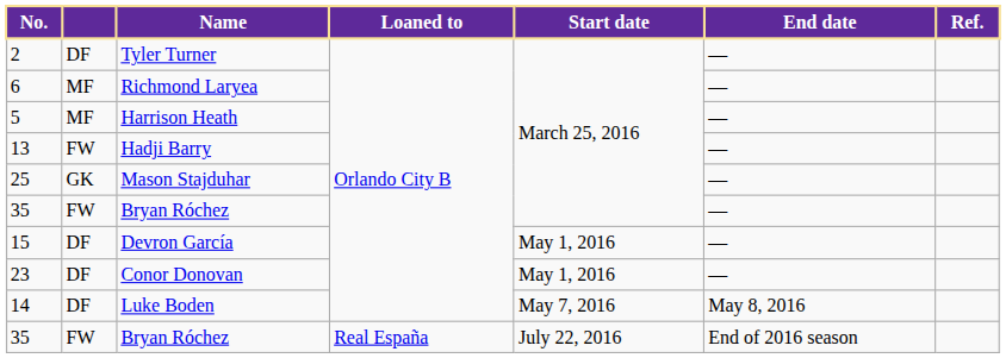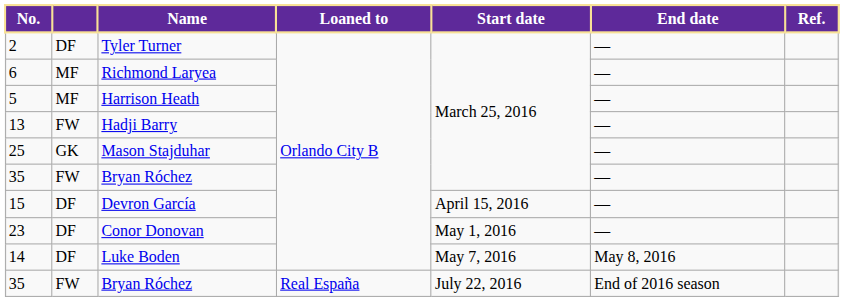 <table class="wikitable sortable" style="width:90%; text-align:center; font-size:95%; text-align:left;">
 <tr>
 <th style="background:#5E299A; color:white; border:2px solid #F8E196;">No.</th>
 <th style="background:#5E299A; color:white; border:2px solid #F8E196;"></th>
 <th style="background:#5E299A; color:white; border:2px solid #F8E196;">Name</th>
 <th style="background:#5E299A; color:white; border:2px solid #F8E196;">Loaned to</th>
 <th style="background:#5E299A; color:white; border:2px solid #F8E196;">Start date</th>
 <th style="background:#5E299A; color:white; border:2px solid #F8E196;">End date</th>
 <th style="background:#5E299A; color:white; border:2px solid #F8E196;">Ref.</th>
 </tr>
 <tr>
 <td>2</td>
 <td>DF</td>
 <td> <a href='#'>Tyler Turner</a></td>
 <td rowspan="9"> <a href='#'>Orlando City B</a></td>
 <td rowspan="6">March 25, 2016</td>
 <td>—</td>
 <td></td>
 </tr>
 <tr>
 <td>6</td>
 <td>MF</td>
 <td> <a href='#'>Richmond Laryea</a></td>
 <td>—</td>
 <td></td>
 </tr>
 <tr>
 <td>5</td>
 <td>MF</td>
 <td> <a href='#'>Harrison Heath</a></td>
 <td>—</td>
 <td></td>
 </tr>
 <tr>
 <td>13</td>
 <td>FW</td>
 <td> <a href='#'>Hadji Barry</a></td>
 <td>—</td>
 <td></td>
 </tr>
 <tr>
 <td>25</td>
 <td>GK</td>
 <td> <a href='#'>Mason Stajduhar</a></td>
 <td>—</td>
 <td></td>
 </tr>
 <tr>
 <td>35</td>
 <td>FW</td>
 <td> <a href='#'>Bryan Róchez</a></td>
 <td>—</td>
 <td></td>
 </tr>
 <tr>
 <td>15</td>
 <td>DF</td>
 <td> <a href='#'>Devron García</a></td>
-<td>May 1, 2016</td>
+<td>April 15, 2016</td>
 <td>—</td>
 <td></td>
 </tr>
 <tr>
 <td>23</td>
 <td>DF</td>
 <td> <a href='#'>Conor Donovan</a></td>
 <td>May 1, 2016</td>
 <td>—</td>
 <td></td>
 </tr>
 <tr>
 <td>14</td>
 <td>DF</td>
 <td> <a href='#'>Luke Boden</a></td>
 <td>May 7, 2016</td>
 <td>May 8, 2016</td>
 <td></td>
 </tr>
 <tr>
 <td>35</td>
 <td>FW</td>
 <td> <a href='#'>Bryan Róchez</a></td>
 <td> <a href='#'>Real España</a></td>
 <td>July 22, 2016</td>
 <td>End of 2016 season</td>
 <td></td>
 </tr>
 </table>
